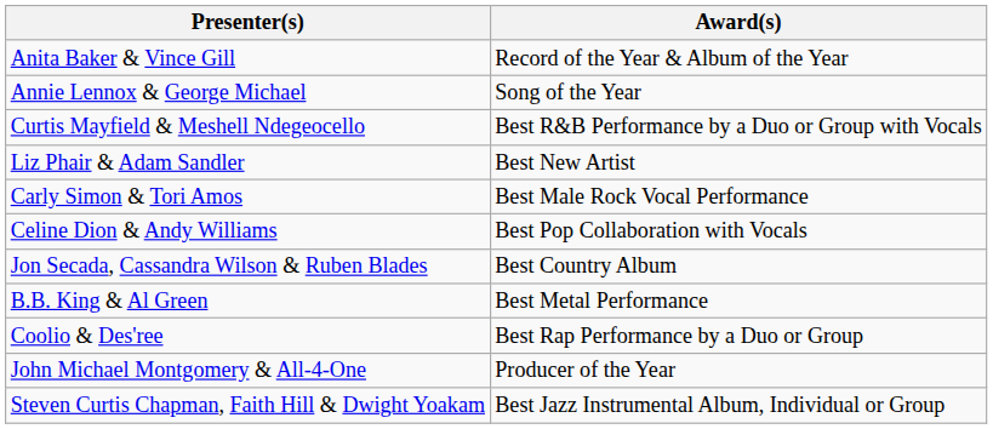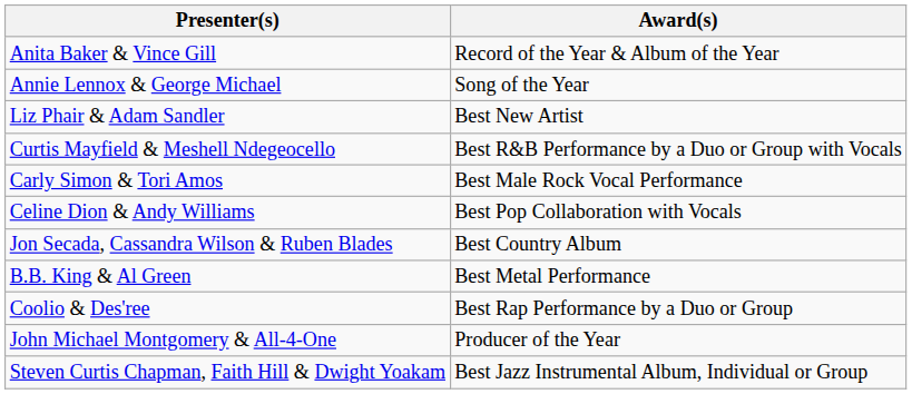 <table class="wikitable">
 <tr>
 <th>Presenter(s)</th>
 <th>Award(s)</th>
 </tr>
 <tr>
 <td><a href='#'>Anita Baker</a> & <a href='#'>Vince Gill</a></td>
 <td>Record of the Year & Album of the Year</td>
 </tr>
 <tr>
 <td><a href='#'>Annie Lennox</a> & <a href='#'>George Michael</a></td>
 <td>Song of the Year</td>
 </tr>
 <tr>
+<td><a href='#'>Liz Phair</a> & <a href='#'>Adam Sandler</a></td>
+<td>Best New Artist</td>
+</tr>
+<tr>
 <td><a href='#'>Curtis Mayfield</a> & <a href='#'>Meshell Ndegeocello</a></td>
 <td>Best R&B Performance by a Duo or Group with Vocals</td>
-</tr>
-<tr>
-<td><a href='#'>Liz Phair</a> & <a href='#'>Adam Sandler</a></td>
-<td>Best New Artist</td>
 </tr>
 <tr>
 <td><a href='#'>Carly Simon</a> & <a href='#'>Tori Amos</a></td>
 <td>Best Male Rock Vocal Performance</td>
 </tr>
 <tr>
 <td><a href='#'>Celine Dion</a> & <a href='#'>Andy Williams</a></td>
 <td>Best Pop Collaboration with Vocals</td>
 </tr>
 <tr>
 <td><a href='#'>Jon Secada</a>, <a href='#'>Cassandra Wilson</a> & <a href='#'>Ruben Blades</a></td>
 <td>Best Country Album</td>
 </tr>
 <tr>
 <td><a href='#'>B.B. King</a> & <a href='#'>Al Green</a></td>
 <td>Best Metal Performance</td>
 </tr>
 <tr>
 <td><a href='#'>Coolio</a> & <a href='#'>Des'ree</a></td>
 <td>Best Rap Performance by a Duo or Group</td>
 </tr>
 <tr>
 <td><a href='#'>John Michael Montgomery</a> & <a href='#'>All-4-One</a></td>
 <td>Producer of the Year</td>
 </tr>
 <tr>
 <td><a href='#'>Steven Curtis Chapman</a>, <a href='#'>Faith Hill</a> & <a href='#'>Dwight Yoakam</a></td>
 <td>Best Jazz Instrumental Album, Individual or Group</td>
 </tr>
 </table>
